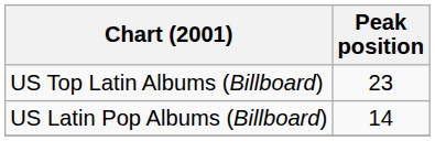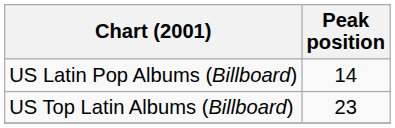 <table class="wikitable">
 <tr>
 <th align="center">Chart (2001)</th>
 <th align="center">Peak<br>position</th>
 </tr>
 <tr>
+<td align="left">US Latin Pop Albums (<em>Billboard</em>)</td>
+<td align="center">14</td>
+</tr>
+<tr>
 <td align="left">US Top Latin Albums (<em>Billboard</em>)</td>
 <td align="center">23</td>
 </tr>
 <tr>
-<td align="left">US Latin Pop Albums (<em>Billboard</em>)</td>
-<td align="center">14</td>
-</tr>
-<tr>
 </tr>
 </table>
